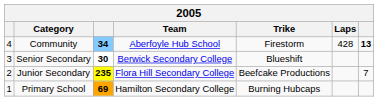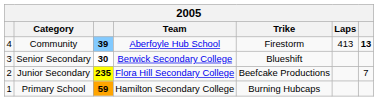 <table class="wikitable" style="font-size: 85%; text-align:center">
 <tr>
 <th colspan="7" width="300"><big>2005</big></th>
 </tr>
 <tr>
 <th style="background:#ccfwidth:2.5%"></th>
 <th style="background:#ccfwidth:19%">Category</th>
 <th valign="middle" style="background:#ccfwidth:3.5%"></th>
 <th style="background:#ccfwidth:32%">Team</th>
 <th style="background:#ccfwidth:32%">Trike</th>
 <th style="background:#ccfwidth:5%">Laps</th>
 <th style="background:#ccfwidth:6%"></th>
 </tr>
 <tr>
 <td>4</td>
 <td>Community</td>
-<td bgcolor=#82CAFF><strong>34</strong></td>
+<td bgcolor=#82CAFF><strong>39</strong></td>
 <td><a href='#'>Aberfoyle Hub School</a></td>
 <td>Firestorm</td>
-<td>428</td>
+<td>413</td>
 <td><strong>13</strong></td>
 </tr>
 <tr>
 <td>3</td>
 <td>Senior Secondary</td>
 <td bgcolor="#FFFFFF"><strong>30</strong></td>
 <td> <a href='#'>Berwick Secondary College</a></td>
 <td>Blueshift</td>
 <td></td>
 <td></td>
 </tr>
 <tr>
 <td>2</td>
 <td>Junior Secondary</td>
 <td bgcolor="#FFFF00"><strong>235</strong></td>
 <td> <a href='#'>Flora Hill Secondary College</a></td>
 <td>Beefcake Productions</td>
 <td></td>
 <td>7</td>
 </tr>
 <tr>
 <td>1</td>
 <td>Primary School</td>
-<td bgcolor="#FFA500"><strong>69</strong></td>
+<td bgcolor="#FFA500"><strong>59</strong></td>
 <td> Hamilton Secondary College</td>
 <td>Burning Hubcaps</td>
 <td></td>
 <td></td>
 </tr>
 </table>
